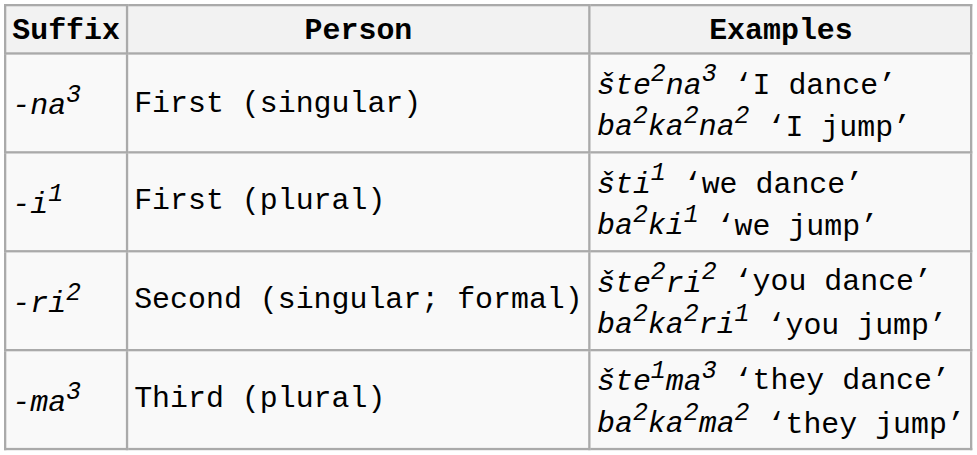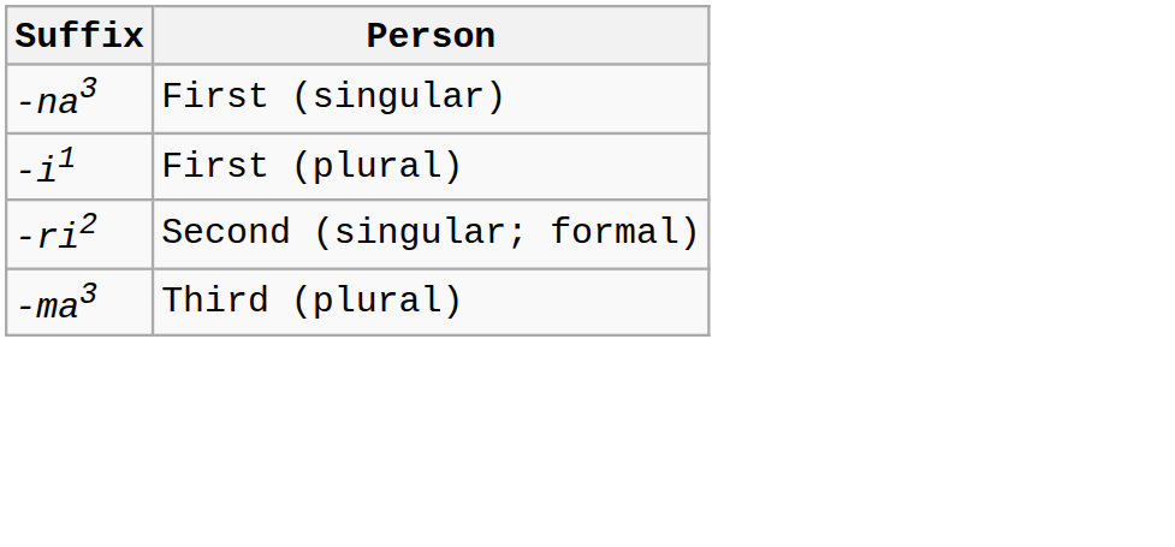 <table class="wikitable">
 <tr>
 <th>Suffix</th>
 <th>Person</th>
-<th>Examples</th>
 </tr>
 <tr>
 <td><em>-na<sup>3</sup></em></td>
 <td>First (singular)</td>
-<td><em>šte<sup>2</sup>na<sup>3</sup></em>  ‘I  dance’<br><em>ba<sup>2</sup>ka<sup>2</sup>na<sup>2</sup></em>  ‘I  jump’</td>
 </tr>
 <tr>
 <td><em>-i<sup>1</sup></em></td>
 <td>First (plural)</td>
-<td><em>šti<sup>1</sup></em>  ‘we  dance’<br><em>ba<sup>2</sup>ki<sup>1</sup></em>  ‘we  jump’</td>
 </tr>
 <tr>
 <td><em>-ri<sup>2</sup></em></td>
 <td>Second (singular;  formal)</td>
-<td><em>šte<sup>2</sup>ri<sup>2</sup></em> ‘you dance’<br><em>ba<sup>2</sup>ka<sup>2</sup>ri<sup>1</sup></em> ‘you jump’</td>
 </tr>
 <tr>
 <td><em>-ma<sup>3</sup></em></td>
 <td>Third (plural)</td>
-<td><em>šte<sup>1</sup>ma<sup>3</sup></em>  ‘they  dance’<br><em>ba<sup>2</sup>ka<sup>2</sup>ma<sup>2</sup></em>  ‘they  jump’</td>
 </tr>
 </table>
